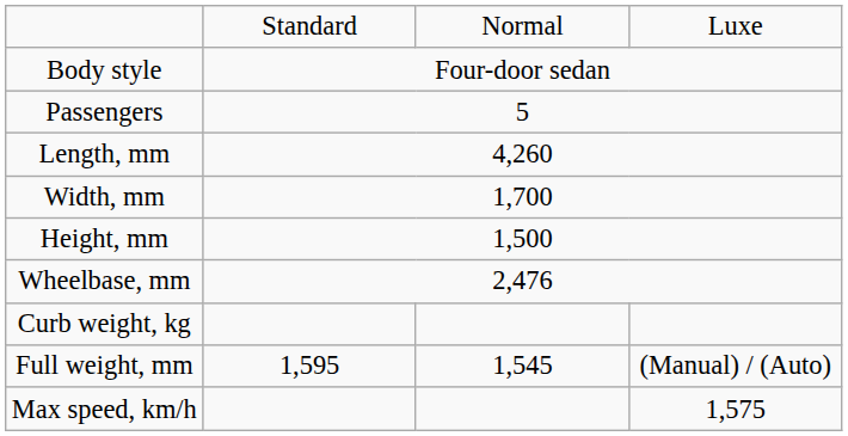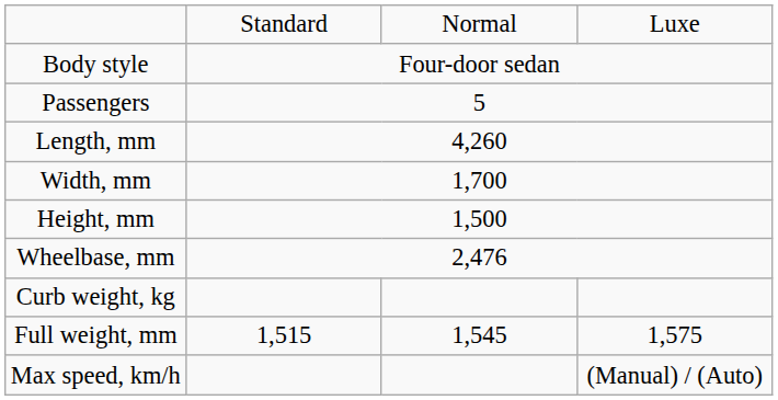 <table class = "wikitable" style="text-align:center">
 <tr>
 <td Modification></td>
 <td width="120">Standard</td>
 <td width="120">Normal</td>
 <td width="120">Luxe</td>
 </tr>
 <tr>
 <td>Body style</td>
 <td colspan="3">Four-door sedan</td>
 </tr>
 <tr>
 <td>Passengers</td>
 <td colspan="3">5</td>
 </tr>
 <tr>
 <td>Length, mm</td>
 <td colspan="3">4,260</td>
 </tr>
 <tr>
 <td>Width, mm</td>
 <td colspan="3">1,700</td>
 </tr>
 <tr>
 <td>Height, mm</td>
 <td colspan="3">1,500</td>
 </tr>
 <tr>
 <td>Wheelbase, mm</td>
 <td colspan="3">2,476</td>
 </tr>
 <tr>
 <td>Curb weight, kg</td>
 <td></td>
 <td></td>
 <td></td>
 </tr>
 <tr>
 <td>Full weight, mm</td>
-<td>1,595</td>
+<td>1,515</td>
 <td>1,545</td>
-<td> (Manual) /  (Auto)</td>
+<td>1,575</td>
 </tr>
 <tr>
 <td>Max speed, km/h</td>
 <td></td>
 <td></td>
-<td>1,575</td>
+<td> (Manual) /  (Auto)</td>
 </tr>
 </table>
